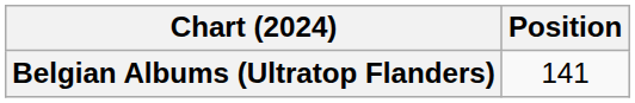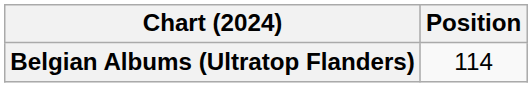 <table class="wikitable plainrowheaders" style="text-align:center">
 <tr>
 <th scope="col">Chart (2024)</th>
 <th scope="col">Position</th>
 </tr>
 <tr>
 <th scope="row">Belgian Albums (Ultratop Flanders)</th>
-<td>141</td>
+<td>114</td>
 </tr>
 </table>
